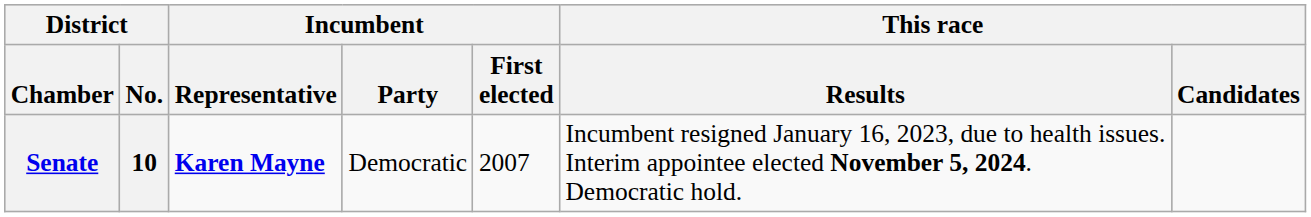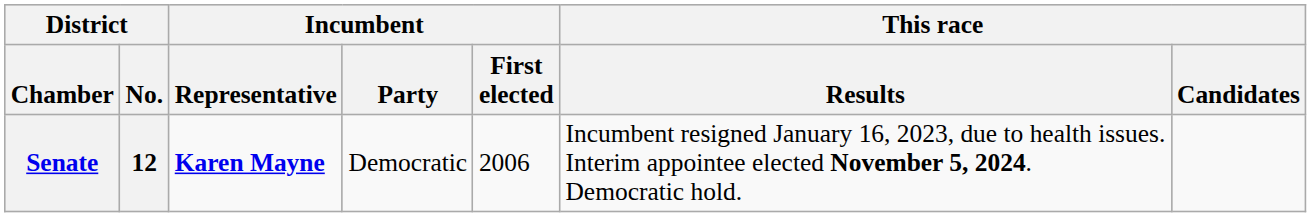 <table class="wikitable sortable">
 <tr valign=bottom>
 <th colspan="2">District</th>
 <th colspan="3">Incumbent</th>
 <th colspan="2">This race</th>
 </tr>
 <tr valign=bottom>
 <th>Chamber</th>
 <th>No.</th>
 <th>Representative</th>
 <th>Party</th>
 <th>First<br>elected</th>
 <th>Results</th>
 <th>Candidates</th>
 </tr>
 <tr>
 <th><a href='#'>Senate</a></th>
-<th>10</th>
+<th>12</th>
 <td><strong><a href='#'>Karen Mayne</a></strong></td>
 <td>Democratic</td>
-<td>2007<br></td>
+<td>2006<br></td>
 <td>Incumbent resigned January 16, 2023, due to health issues.<br>Interim appointee elected <strong>November 5, 2024</strong>.<br>Democratic hold.</td>
 <td nowrap></td>
 </tr>
 </table>
